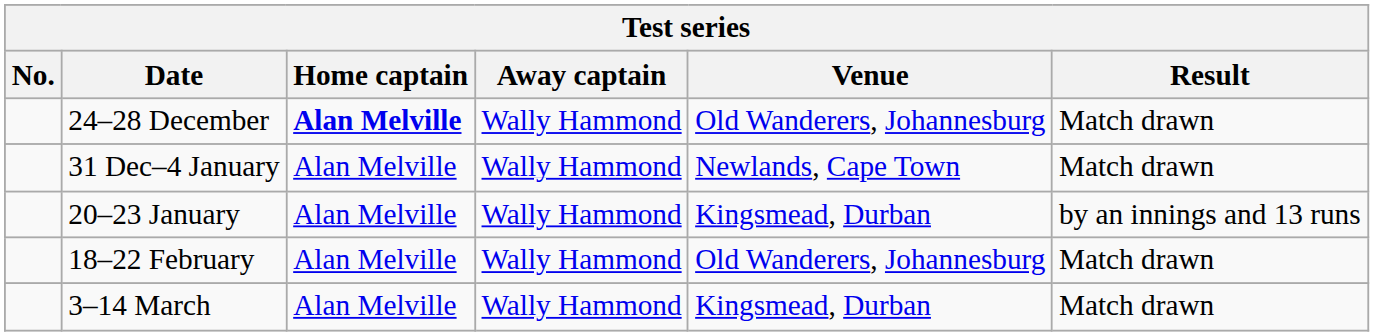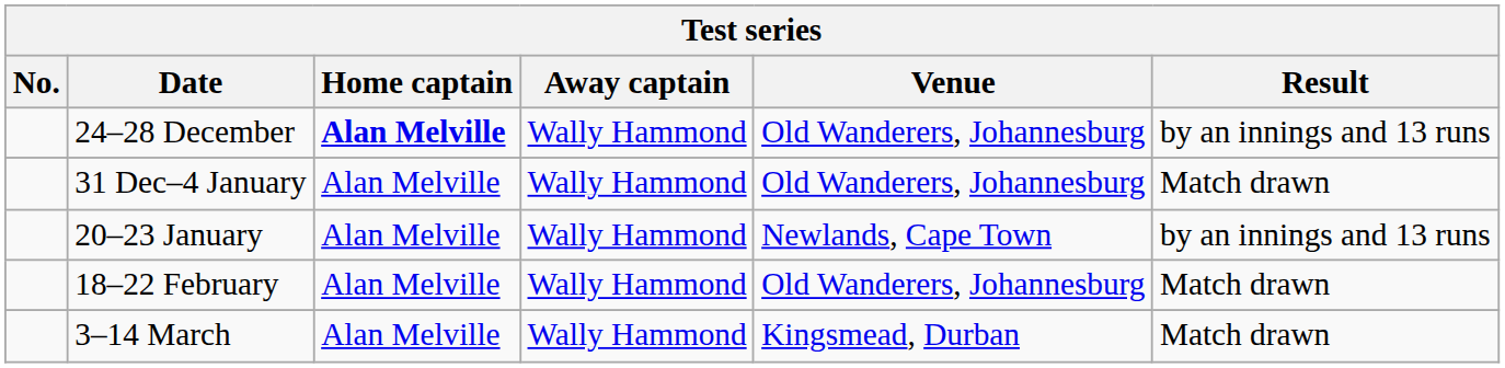 <table class="wikitable">
 <tr>
 <th colspan="9">Test series</th>
 </tr>
 <tr>
 <th>No.</th>
 <th>Date</th>
 <th>Home captain</th>
 <th>Away captain</th>
 <th>Venue</th>
 <th>Result</th>
 </tr>
 <tr>
 <td></td>
 <td>24–28 December</td>
 <td><strong><a href='#'>Alan Melville</a></strong></td>
 <td><a href='#'>Wally Hammond</a></td>
 <td><a href='#'>Old Wanderers</a>, <a href='#'>Johannesburg</a></td>
-<td>Match drawn</td>
+<td> by an innings and 13 runs</td>
 </tr>
 <tr>
 <td></td>
 <td>31 Dec–4 January</td>
 <td><a href='#'>Alan Melville</a></td>
 <td><a href='#'>Wally Hammond</a></td>
-<td><a href='#'>Newlands</a>, <a href='#'>Cape Town</a></td>
+<td><a href='#'>Old Wanderers</a>, <a href='#'>Johannesburg</a></td>
 <td>Match drawn</td>
 </tr>
 <tr>
 <td></td>
 <td>20–23 January</td>
 <td><a href='#'>Alan Melville</a></td>
 <td><a href='#'>Wally Hammond</a></td>
-<td><a href='#'>Kingsmead</a>, <a href='#'>Durban</a></td>
+<td><a href='#'>Newlands</a>, <a href='#'>Cape Town</a></td>
 <td> by an innings and 13 runs</td>
 </tr>
 <tr>
 <td></td>
 <td>18–22 February</td>
 <td><a href='#'>Alan Melville</a></td>
 <td><a href='#'>Wally Hammond</a></td>
 <td><a href='#'>Old Wanderers</a>, <a href='#'>Johannesburg</a></td>
 <td>Match drawn</td>
 </tr>
 <tr>
 <td></td>
 <td>3–14 March</td>
 <td><a href='#'>Alan Melville</a></td>
 <td><a href='#'>Wally Hammond</a></td>
 <td><a href='#'>Kingsmead</a>, <a href='#'>Durban</a></td>
 <td>Match drawn</td>
 </tr>
 </table>
